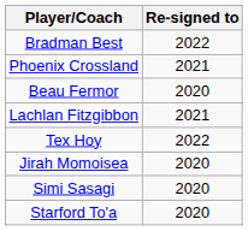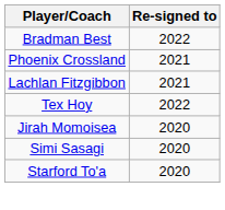 <table class="wikitable sortable" style="text-align: center; font-size:90%">
 <tr style="background:#efefef;">
 <th>Player/Coach</th>
 <th>Re-signed to</th>
 </tr>
 <tr>
 <td><a href='#'>Bradman Best</a></td>
 <td>2022</td>
 </tr>
 <tr>
 <td><a href='#'>Phoenix Crossland</a></td>
 <td>2021</td>
-</tr>
-<tr>
-<td><a href='#'>Beau Fermor</a></td>
-<td>2020</td>
 </tr>
 <tr>
 <td><a href='#'>Lachlan Fitzgibbon</a></td>
 <td>2021</td>
 </tr>
 <tr>
 <td><a href='#'>Tex Hoy</a></td>
 <td>2022</td>
 </tr>
 <tr>
 <td><a href='#'>Jirah Momoisea</a></td>
 <td>2020</td>
 </tr>
 <tr>
 <td><a href='#'>Simi Sasagi</a></td>
 <td>2020</td>
 </tr>
 <tr>
 <td><a href='#'>Starford To'a</a></td>
 <td>2020</td>
 </tr>
 </table>
